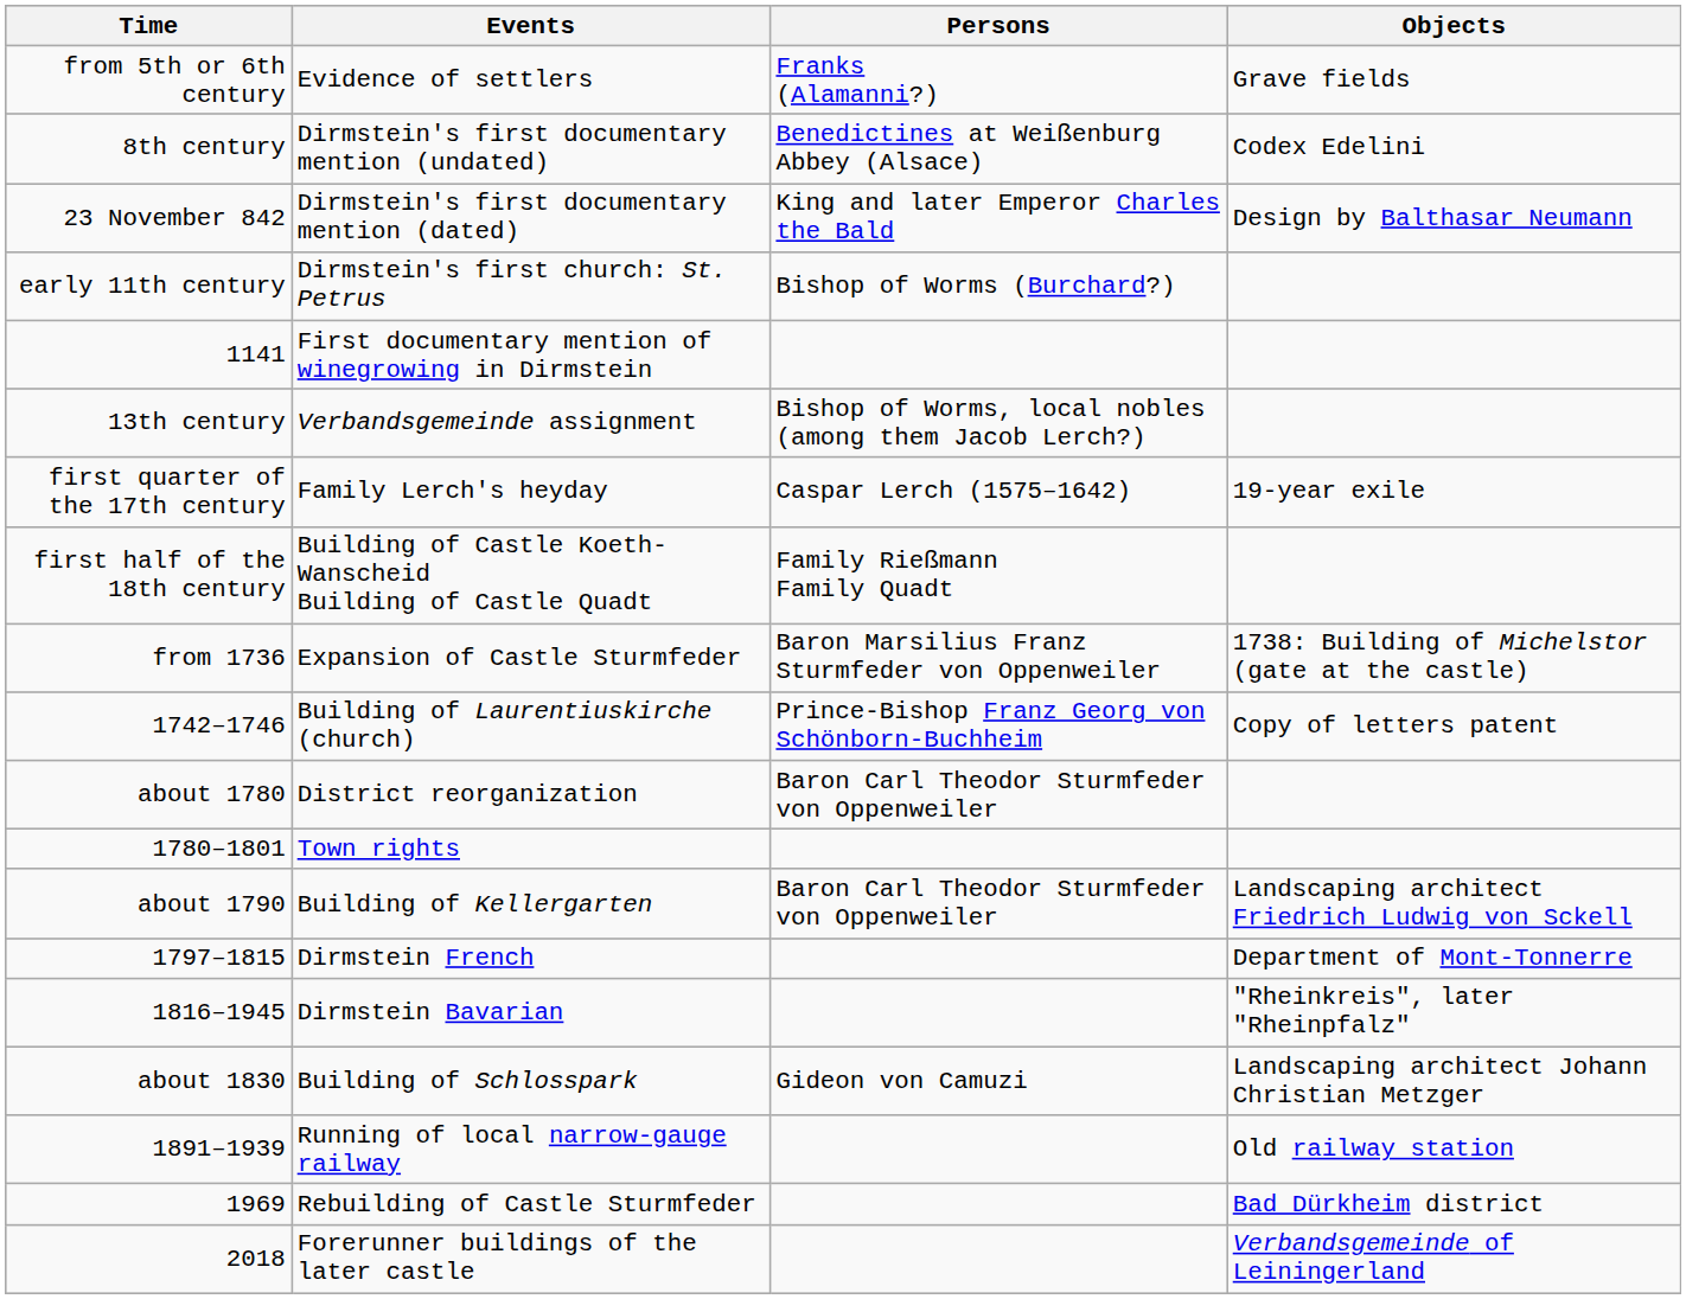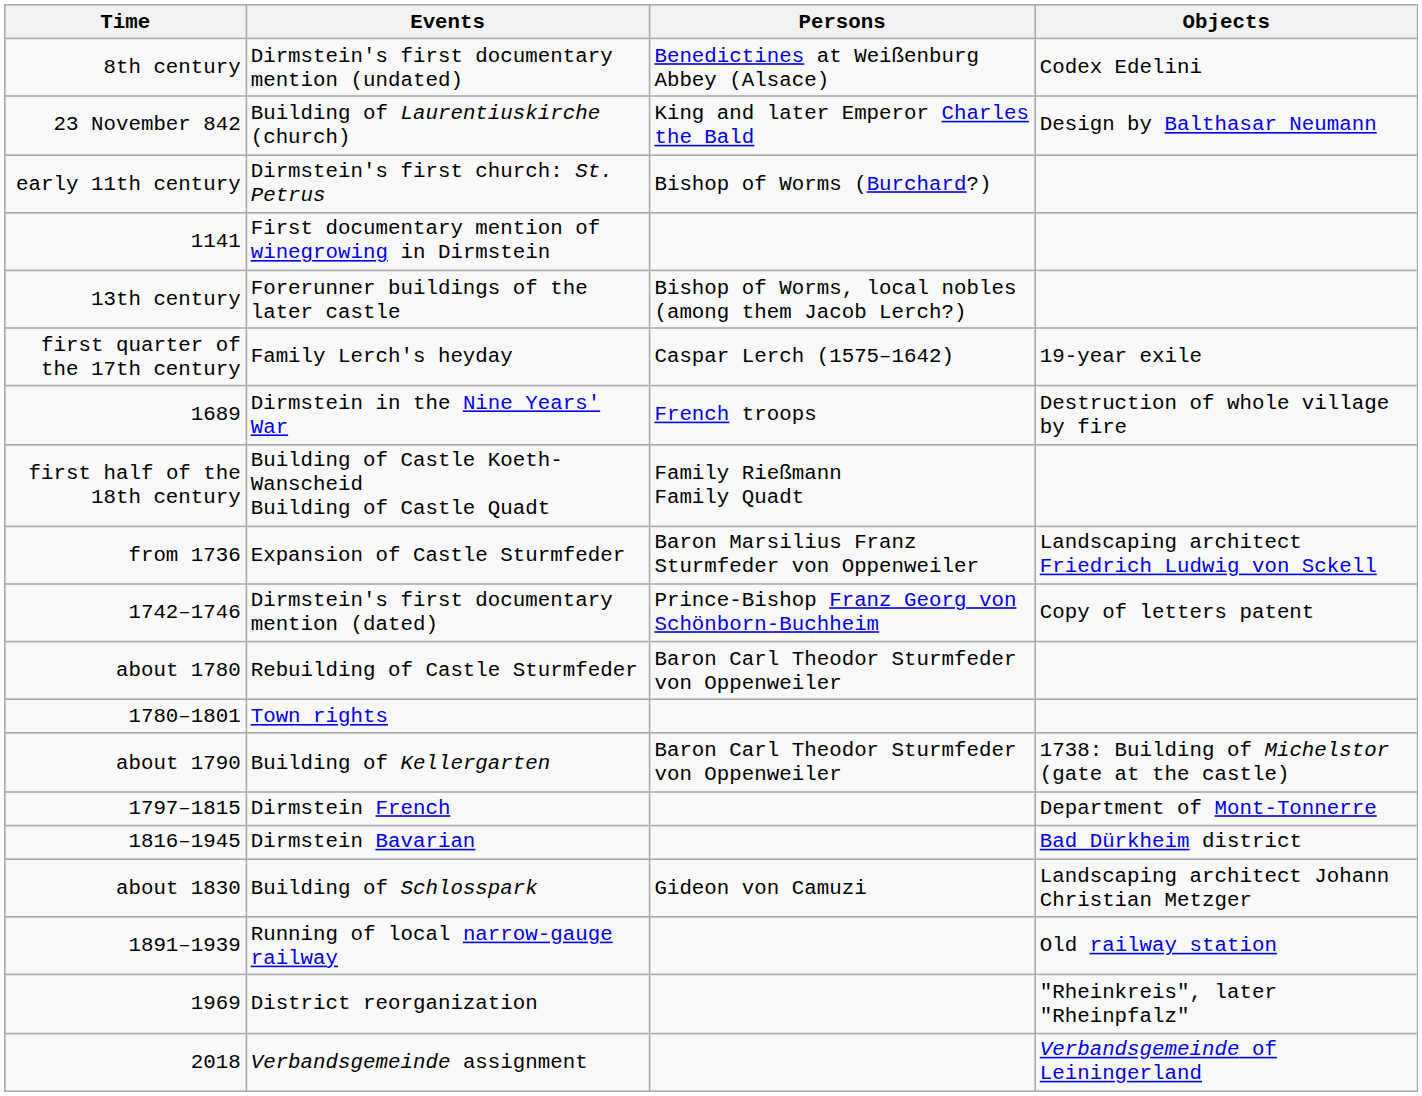 <table class="wikitable" width="100%">
 <tr class="bgcolor5">
 <th>Time</th>
 <th>Events</th>
 <th>Persons</th>
 <th>Objects</th>
-</tr>
-<tr>
-<td align="right">from 5th or 6th century</td>
-<td>Evidence of settlers</td>
-<td><a href='#'>Franks</a><br>(<a href='#'>Alamanni</a>?)</td>
-<td>Grave fields</td>
 </tr>
 <tr>
 <td align="right">8th century</td>
 <td>Dirmstein's first documentary mention (undated)</td>
 <td><a href='#'>Benedictines</a> at Weißenburg Abbey (Alsace)</td>
 <td>Codex Edelini</td>
 </tr>
 <tr class="bgcolor5">
 <td align="right">23 November 842</td>
-<td>Dirmstein's first documentary mention (dated)</td>
+<td>Building of <em>Laurentiuskirche</em> (church)</td>
 <td>King and later Emperor <a href='#'>Charles the Bald</a></td>
 <td>Design by <a href='#'>Balthasar Neumann</a></td>
 </tr>
 <tr>
 <td align="right">early 11th century</td>
 <td>Dirmstein's first church: <em>St. Petrus</em></td>
 <td>Bishop of Worms (<a href='#'>Burchard</a>?)</td>
 <td></td>
 </tr>
 <tr>
 <td align="right">1141</td>
 <td>First documentary mention of <a href='#'>winegrowing</a> in Dirmstein</td>
 <td></td>
 <td></td>
 </tr>
 <tr>
 <td align="right">13th century</td>
-<td><em>Verbandsgemeinde</em> assignment</td>
+<td>Forerunner buildings of the later castle</td>
 <td>Bishop of Worms, local nobles (among them Jacob Lerch?)</td>
 <td></td>
 </tr>
 <tr>
 <td align="right">first quarter of the 17th century</td>
 <td>Family Lerch's heyday</td>
 <td>Caspar Lerch (1575–1642)</td>
 <td>19-year exile</td>
+</tr>
+<tr>
+<td align="right">1689</td>
+<td>Dirmstein in the <a href='#'>Nine Years' War</a></td>
+<td><a href='#'>French</a> troops</td>
+<td>Destruction of whole village by fire</td>
 </tr>
 <tr>
 <td align="right">first half of the 18th century</td>
 <td>Building of Castle Koeth-Wanscheid<br> Building of Castle Quadt</td>
 <td>Family Rießmann<br>Family Quadt</td>
 <td></td>
 </tr>
 <tr>
 <td align="right">from 1736</td>
 <td>Expansion of Castle Sturmfeder</td>
 <td>Baron Marsilius Franz Sturmfeder von Oppenweiler</td>
-<td>1738: Building of <em>Michelstor</em> (gate at the castle)</td>
+<td>Landscaping architect <a href='#'>Friedrich Ludwig von Sckell</a></td>
 </tr>
 <tr class="bgcolor5">
 <td align="right">1742–1746</td>
-<td>Building of <em>Laurentiuskirche</em> (church)</td>
+<td>Dirmstein's first documentary mention (dated)</td>
 <td>Prince-Bishop <a href='#'>Franz Georg von Schönborn-Buchheim</a></td>
 <td>Copy of letters patent</td>
 </tr>
 <tr>
 <td align="right">about 1780</td>
-<td>District reorganization</td>
+<td>Rebuilding of Castle Sturmfeder</td>
 <td>Baron Carl Theodor Sturmfeder von Oppenweiler</td>
 <td></td>
 </tr>
 <tr>
 <td align="right">1780–1801</td>
 <td><a href='#'>Town rights</a></td>
 <td></td>
 <td></td>
 </tr>
 <tr>
 <td align="right">about 1790</td>
 <td>Building of <em>Kellergarten</em></td>
 <td>Baron Carl Theodor Sturmfeder von Oppenweiler</td>
-<td>Landscaping architect <a href='#'>Friedrich Ludwig von Sckell</a></td>
+<td>1738: Building of <em>Michelstor</em> (gate at the castle)</td>
 </tr>
 <tr>
 <td align="right">1797–1815</td>
 <td>Dirmstein <a href='#'>French</a></td>
 <td></td>
 <td>Department of <a href='#'>Mont-Tonnerre</a></td>
 </tr>
 <tr>
 <td align="right">1816–1945</td>
 <td>Dirmstein <a href='#'>Bavarian</a></td>
 <td></td>
-<td>"Rheinkreis", later "Rheinpfalz"</td>
+<td><a href='#'>Bad Dürkheim</a> district</td>
 </tr>
 <tr>
 <td align="right">about 1830</td>
 <td>Building of <em>Schlosspark</em></td>
 <td>Gideon von Camuzi</td>
 <td>Landscaping architect Johann Christian Metzger</td>
 </tr>
 <tr>
 <td align="right">1891–1939</td>
 <td>Running of local <a href='#'>narrow-gauge</a> <a href='#'>railway</a></td>
 <td></td>
 <td>Old <a href='#'>railway station</a></td>
 </tr>
 <tr>
 <td align="right">1969</td>
-<td>Rebuilding of Castle Sturmfeder</td>
+<td>District reorganization</td>
 <td></td>
-<td><a href='#'>Bad Dürkheim</a> district</td>
+<td>"Rheinkreis", later "Rheinpfalz"</td>
 </tr>
 <tr>
 <td align="right">2018</td>
-<td>Forerunner buildings of the later castle</td>
+<td><em>Verbandsgemeinde</em> assignment</td>
 <td></td>
 <td><a href='#'><em>Verbandsgemeinde</em> of Leiningerland</a></td>
 </tr>
 </table>
